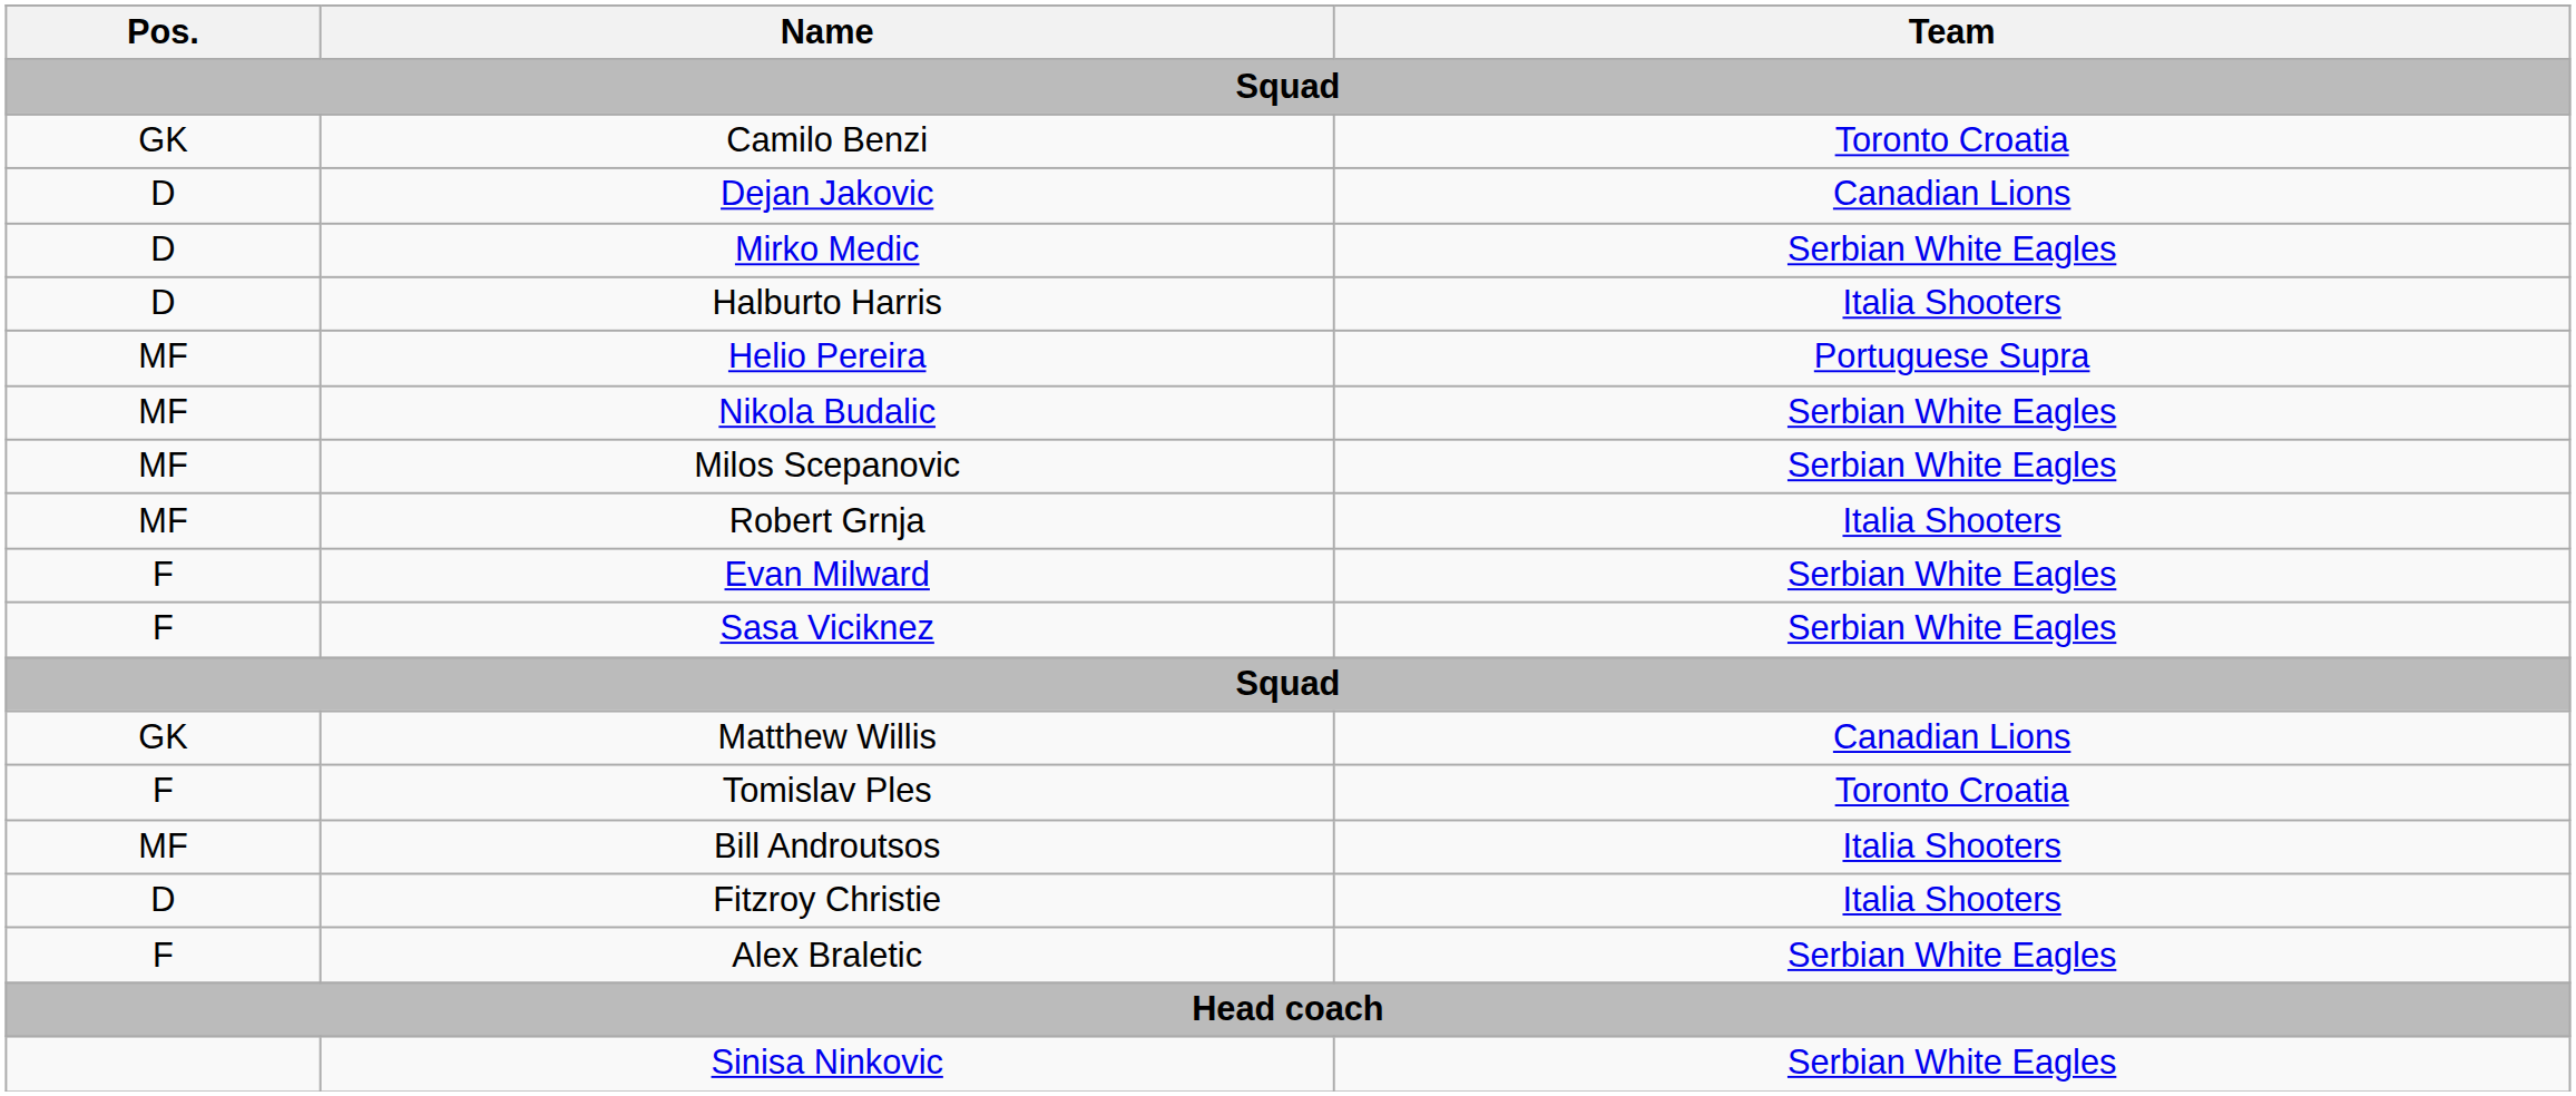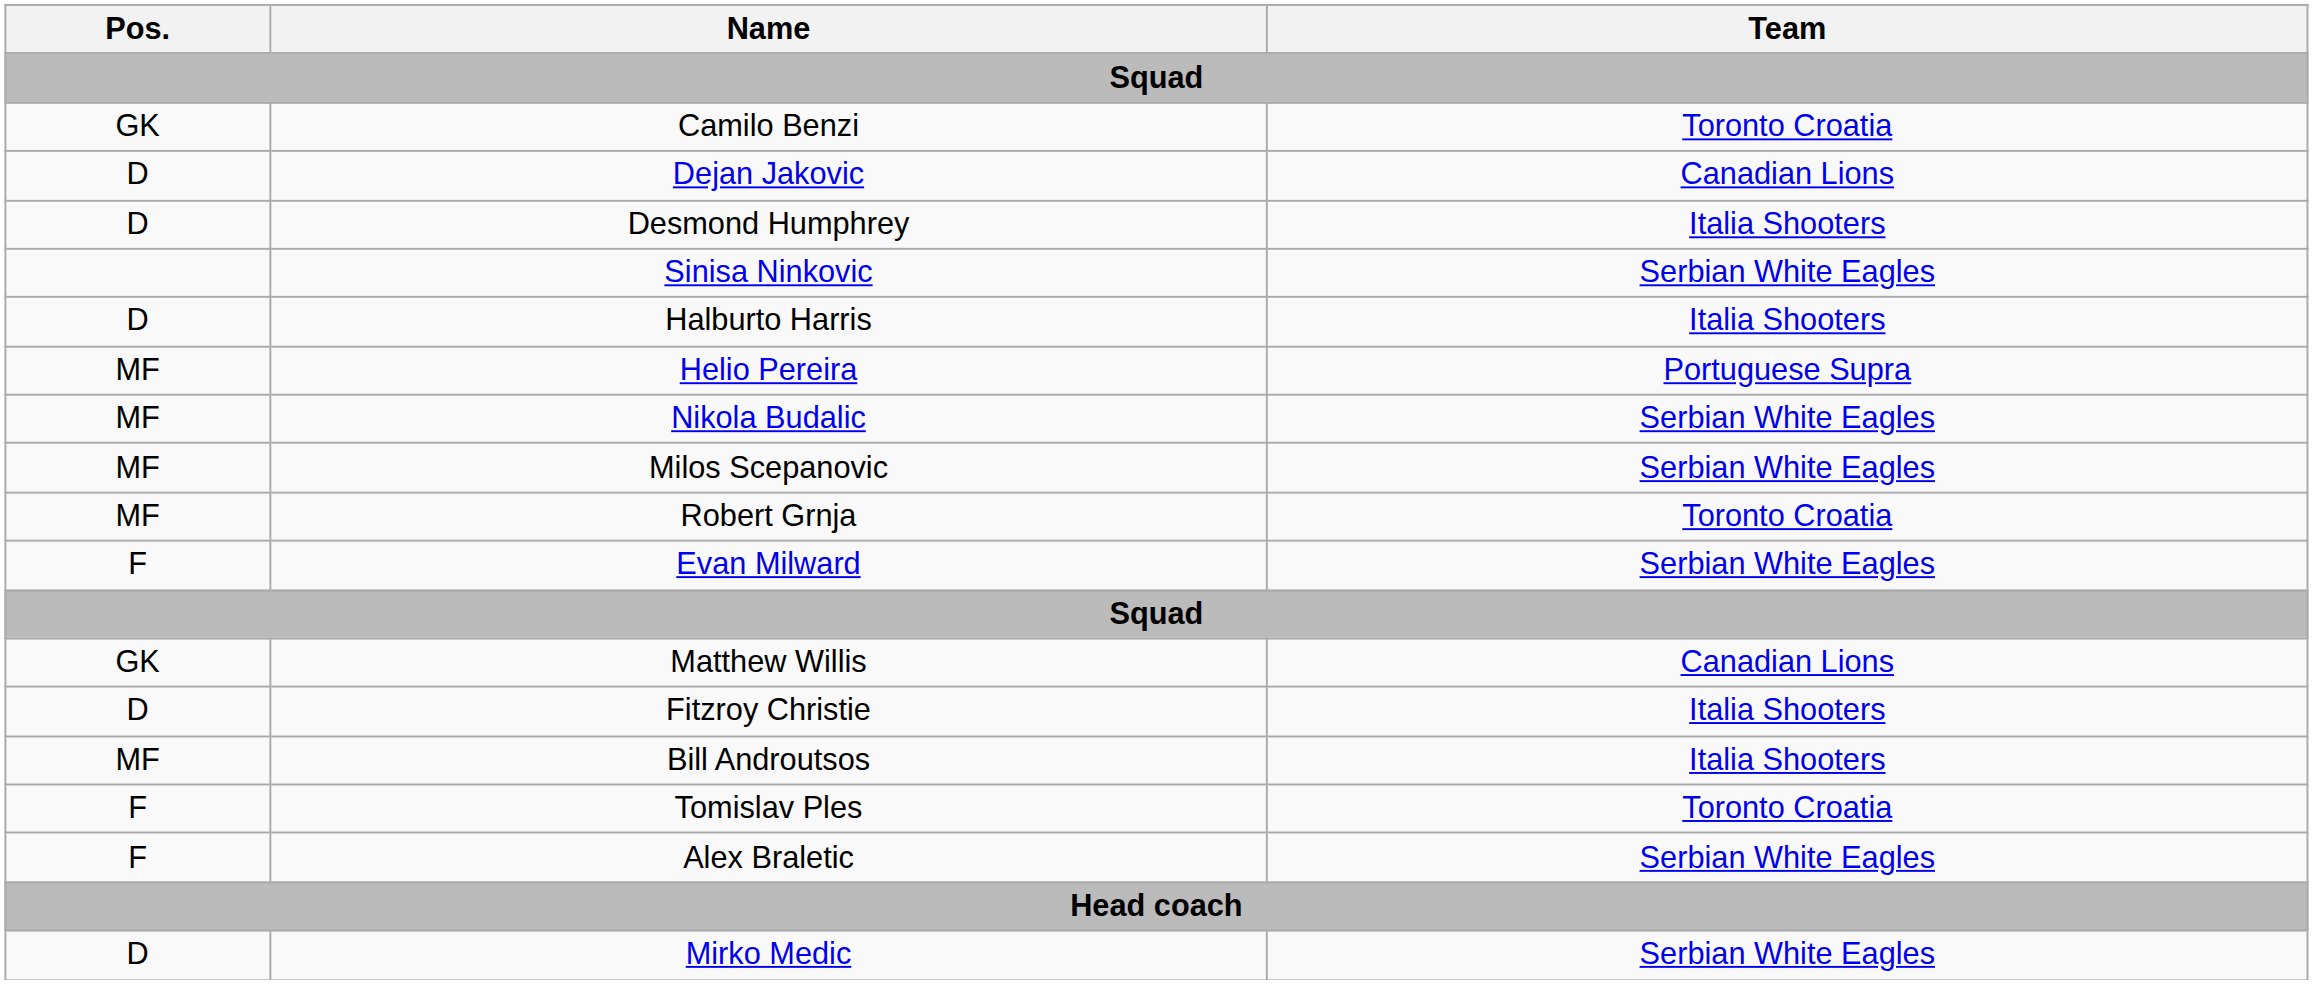 <table class="wikitable mw-collapsible mw-collapsed" style="text-align: center; width: 95%; margin-left: auto; margin-right: auto">
 <tr>
 <th>Pos.</th>
 <th>Name</th>
 <th>Team</th>
 </tr>
 <tr>
 <td colspan=3 style="background: #BBBBBB;"><strong>Squad</strong></td>
 </tr>
 <tr>
 <td>GK</td>
 <td>Camilo Benzi</td>
 <td><a href='#'>Toronto Croatia</a></td>
 </tr>
 <tr>
 <td>D</td>
 <td><a href='#'>Dejan Jakovic</a></td>
 <td><a href='#'>Canadian Lions</a></td>
 </tr>
 <tr>
 <td>D</td>
-<td><a href='#'>Mirko Medic</a></td>
+<td>Desmond Humphrey</td>
+<td><a href='#'>Italia Shooters</a></td>
+</tr>
+<tr>
+<td></td>
+<td><a href='#'>Sinisa Ninkovic</a></td>
 <td><a href='#'>Serbian White Eagles</a></td>
 </tr>
 <tr>
 <td>D</td>
 <td>Halburto Harris</td>
 <td><a href='#'>Italia Shooters</a></td>
 </tr>
 <tr>
 <td>MF</td>
 <td><a href='#'>Helio Pereira</a></td>
 <td><a href='#'>Portuguese Supra</a></td>
 </tr>
 <tr>
 <td>MF</td>
 <td><a href='#'>Nikola Budalic</a></td>
 <td><a href='#'>Serbian White Eagles</a></td>
 </tr>
 <tr>
 <td>MF</td>
 <td>Milos Scepanovic</td>
 <td><a href='#'>Serbian White Eagles</a></td>
 </tr>
 <tr>
 <td>MF</td>
 <td>Robert Grnja</td>
-<td><a href='#'>Italia Shooters</a></td>
+<td><a href='#'>Toronto Croatia</a></td>
 </tr>
 <tr>
 <td>F</td>
 <td><a href='#'>Evan Milward</a></td>
-<td><a href='#'>Serbian White Eagles</a></td>
-</tr>
-<tr>
-<td>F</td>
-<td><a href='#'>Sasa Viciknez</a></td>
 <td><a href='#'>Serbian White Eagles</a></td>
 </tr>
 <tr>
 <td colspan=3 style="background: #BBBBBB;"><strong>Squad</strong></td>
 </tr>
 <tr>
 <td>GK</td>
 <td>Matthew Willis</td>
 <td><a href='#'>Canadian Lions</a></td>
 </tr>
 <tr>
-<td>F</td>
-<td>Tomislav Ples</td>
-<td><a href='#'>Toronto Croatia</a></td>
+<td>D</td>
+<td>Fitzroy Christie</td>
+<td><a href='#'>Italia Shooters</a></td>
 </tr>
 <tr>
 <td>MF</td>
 <td>Bill Androutsos</td>
 <td><a href='#'>Italia Shooters</a></td>
 </tr>
 <tr>
-<td>D</td>
-<td>Fitzroy Christie</td>
-<td><a href='#'>Italia Shooters</a></td>
+<td>F</td>
+<td>Tomislav Ples</td>
+<td><a href='#'>Toronto Croatia</a></td>
 </tr>
 <tr>
 <td>F</td>
 <td>Alex Braletic</td>
 <td><a href='#'>Serbian White Eagles</a></td>
 </tr>
 <tr>
 <td colspan=3 style="background: #BBBBBB;"><strong>Head coach</strong></td>
 </tr>
 <tr>
-<td></td>
-<td><a href='#'>Sinisa Ninkovic</a></td>
+<td>D</td>
+<td><a href='#'>Mirko Medic</a></td>
 <td><a href='#'>Serbian White Eagles</a></td>
 </tr>
 </table>
